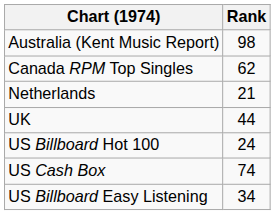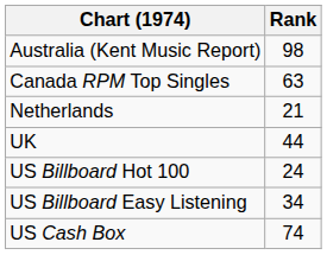 <table class="wikitable sortable">
 <tr>
 <th align="left">Chart (1974)</th>
 <th style="text-align:center;">Rank</th>
 </tr>
 <tr>
 <td>Australia (Kent Music Report)</td>
 <td style="text-align:center;">98</td>
 </tr>
 <tr>
 <td>Canada <em>RPM</em> Top Singles</td>
-<td style="text-align:center;">62</td>
+<td style="text-align:center;">63</td>
 </tr>
 <tr>
 <td>Netherlands</td>
 <td align="center">21</td>
 </tr>
 <tr>
 <td>UK</td>
 <td style="text-align:center;">44</td>
 </tr>
 <tr>
 <td>US <em>Billboard</em> Hot 100</td>
 <td style="text-align:center;">24</td>
 </tr>
 <tr>
+<td>US <em>Billboard</em> Easy Listening</td>
+<td style="text-align:center;">34</td>
+</tr>
+<tr>
 <td>US <em>Cash Box</em></td>
 <td style="text-align:center;">74</td>
 </tr>
-<tr>
-<td>US <em>Billboard</em> Easy Listening</td>
-<td style="text-align:center;">34</td>
-</tr>
 </table>
